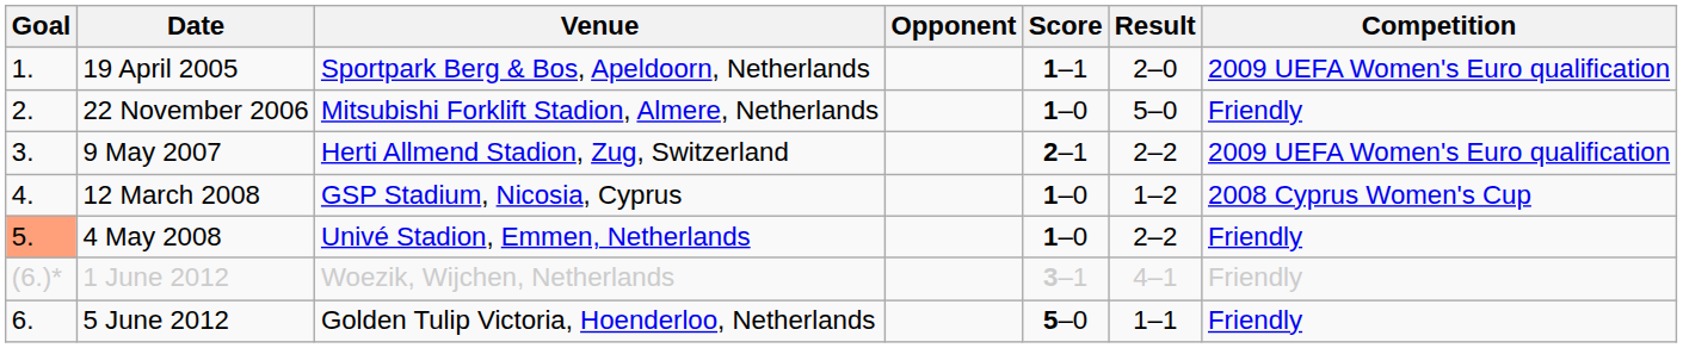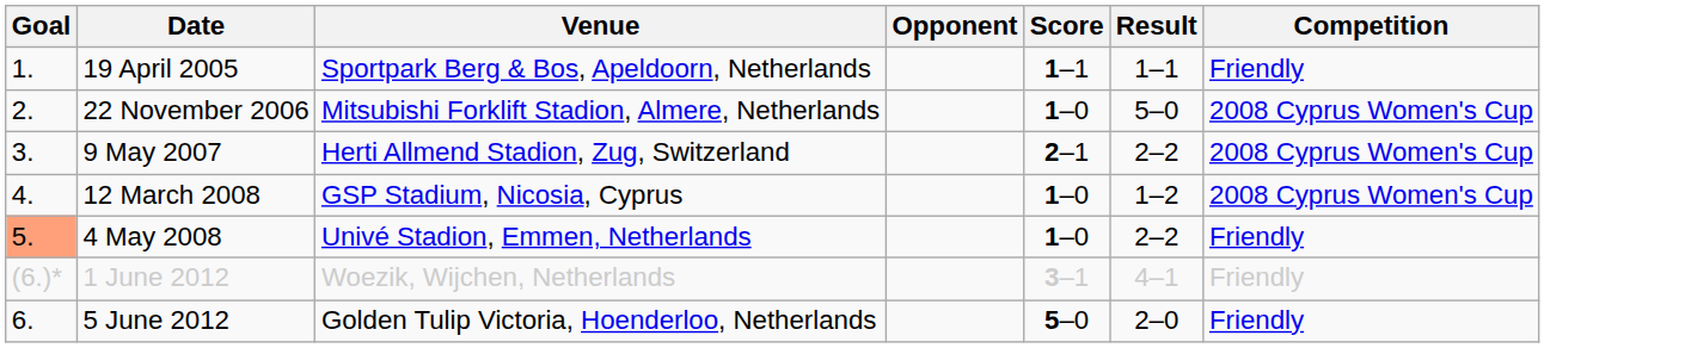 <table class="wikitable">
 <tr>
 <th>Goal</th>
 <th>Date</th>
 <th>Venue</th>
 <th>Opponent</th>
 <th>Score</th>
 <th>Result</th>
 <th>Competition</th>
 </tr>
 <tr>
 <td>1.</td>
 <td>19 April 2005</td>
 <td><a href='#'>Sportpark Berg & Bos</a>, <a href='#'>Apeldoorn</a>, Netherlands</td>
 <td></td>
 <td align=center><strong>1</strong>–1</td>
-<td align=center>2–0</td>
-<td><a href='#'>2009 UEFA Women's Euro qualification</a></td>
+<td align=center>1–1</td>
+<td><a href='#'>Friendly</a></td>
 </tr>
 <tr>
 <td>2.</td>
 <td>22 November 2006</td>
 <td><a href='#'>Mitsubishi Forklift Stadion</a>, <a href='#'>Almere</a>, Netherlands</td>
 <td></td>
 <td align=center><strong>1</strong>–0</td>
 <td align=center>5–0</td>
-<td><a href='#'>Friendly</a></td>
+<td><a href='#'>2008 Cyprus Women's Cup</a></td>
 </tr>
 <tr>
 <td>3.</td>
 <td>9 May 2007</td>
 <td><a href='#'>Herti Allmend Stadion</a>, <a href='#'>Zug</a>, Switzerland</td>
 <td></td>
 <td align=center><strong>2</strong>–1</td>
 <td align=center>2–2</td>
-<td><a href='#'>2009 UEFA Women's Euro qualification</a></td>
+<td><a href='#'>2008 Cyprus Women's Cup</a></td>
 </tr>
 <tr>
 <td>4.</td>
 <td>12 March 2008</td>
 <td><a href='#'>GSP Stadium</a>, <a href='#'>Nicosia</a>, Cyprus</td>
 <td></td>
 <td align=center><strong>1</strong>–0</td>
 <td align=center>1–2</td>
 <td><a href='#'>2008 Cyprus Women's Cup</a></td>
 </tr>
 <tr>
 <td style="background: lightsalmon;">5.</td>
 <td>4 May 2008</td>
 <td><a href='#'>Univé Stadion</a>, <a href='#'>Emmen, Netherlands</a></td>
 <td></td>
 <td align=center><strong>1</strong>–0</td>
 <td align=center>2–2</td>
 <td><a href='#'>Friendly</a></td>
 </tr>
 <tr style=color:#ccc>
 <td>(6.)*</td>
 <td>1 June 2012</td>
 <td>Woezik, Wijchen, Netherlands</td>
 <td></td>
 <td align=center><strong>3</strong>–1</td>
 <td align=center>4–1</td>
 <td>Friendly</td>
 </tr>
 <tr>
 <td>6.</td>
 <td>5 June 2012</td>
 <td>Golden Tulip Victoria, <a href='#'>Hoenderloo</a>, Netherlands</td>
 <td></td>
 <td align=center><strong>5</strong>–0</td>
-<td align=center>1–1</td>
+<td align=center>2–0</td>
 <td><a href='#'>Friendly</a></td>
 </tr>
 </table>
